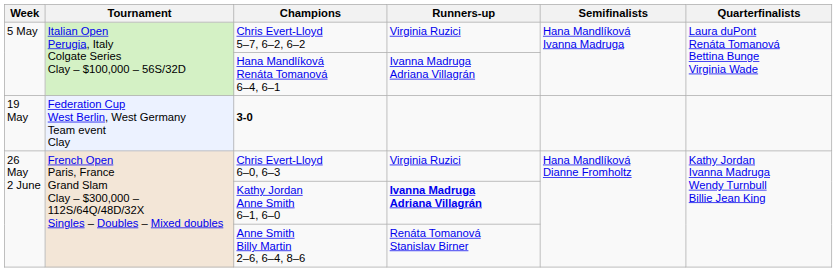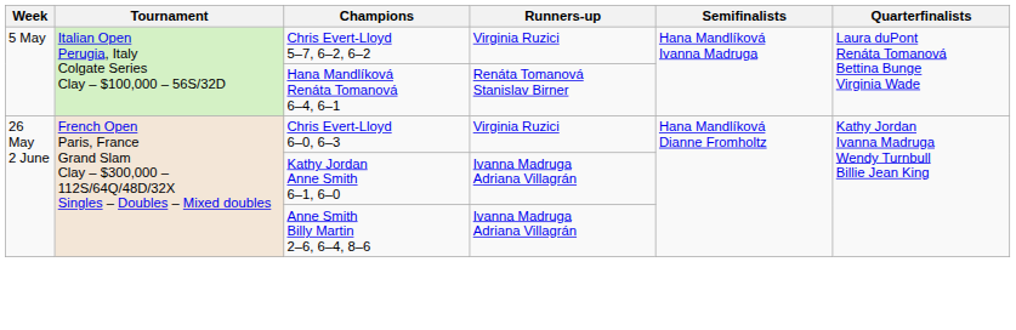 <table class=wikitable style=font-size:95%>
 <tr>
 <th style="width:48px;">Week</th>
 <th style="width:248px;">Tournament</th>
 <th style="width:200px;">Champions</th>
 <th style="width:200px;">Runners-up</th>
 <th style="width:190px;">Semifinalists</th>
 <th style="width:190px;">Quarterfinalists</th>
 </tr>
 <tr valign="top">
 <td rowspan=2>5 May</td>
 <td rowspan=2 bgcolor=#D4F1C5><a href='#'>Italian Open</a><br> <a href='#'>Perugia</a>, Italy<br>Colgate Series<br>Clay – $100,000 – 56S/32D</td>
 <td> <a href='#'>Chris Evert-Lloyd</a><br>5–7, 6–2, 6–2</td>
 <td> <a href='#'>Virginia Ruzici</a></td>
 <td rowspan=2> <a href='#'>Hana Mandlíková</a><br> <a href='#'>Ivanna Madruga</a></td>
 <td rowspan=2> <a href='#'>Laura duPont</a><br> <a href='#'>Renáta Tomanová</a><br>  <a href='#'>Bettina Bunge</a><br> <a href='#'>Virginia Wade</a></td>
 </tr>
 <tr valign="top">
 <td> <a href='#'>Hana Mandlíková</a><br> <a href='#'>Renáta Tomanová</a><br> 6–4, 6–1</td>
-<td> <a href='#'>Ivanna Madruga</a><br> <a href='#'>Adriana Villagrán</a></td>
-</tr>
-<tr valign=top>
-<td>19 May</td>
-<td style="background:#ECF2FF;"><a href='#'>Federation Cup</a><br> <a href='#'>West Berlin</a>, West Germany<br>Team event<br>Clay<br></td>
-<td><strong><br> 3-0</strong></td>
-<td> <br></td>
-<td> <br> <br></td>
-<td> <br> <br> <br></td>
+<td> <a href='#'>Renáta Tomanová</a><br>  <a href='#'>Stanislav Birner</a></td>
 </tr>
 <tr valign=top>
 <td rowspan=3>26 May<br>2 June</td>
 <td rowspan=3 style="background:#F3E6D7;"><a href='#'>French Open</a><br> Paris, France<br>Grand Slam<br>Clay – $300,000 – 112S/64Q/48D/32X <br><a href='#'>Singles</a> – <a href='#'>Doubles</a> – <a href='#'>Mixed doubles</a></td>
 <td> <a href='#'>Chris Evert-Lloyd</a><br>6–0, 6–3</td>
 <td> <a href='#'>Virginia Ruzici</a></td>
 <td rowspan=3> <a href='#'>Hana Mandlíková</a> <br> <a href='#'>Dianne Fromholtz</a></td>
 <td rowspan=3> <a href='#'>Kathy Jordan</a> <br> <a href='#'>Ivanna Madruga</a><br>  <a href='#'>Wendy Turnbull</a><br> <a href='#'>Billie Jean King</a></td>
 </tr>
 <tr valign="top">
 <td> <a href='#'>Kathy Jordan</a><br> <a href='#'>Anne Smith</a> <br>6–1, 6–0</td>
-<td><strong> <a href='#'>Ivanna Madruga</a><br> <a href='#'>Adriana Villagrán</a></strong></td>
+<td> <a href='#'>Ivanna Madruga</a><br> <a href='#'>Adriana Villagrán</a></td>
 </tr>
 <tr valign="top">
 <td> <a href='#'>Anne Smith</a><br> <a href='#'>Billy Martin</a> <br>2–6, 6–4, 8–6</td>
-<td> <a href='#'>Renáta Tomanová</a><br>  <a href='#'>Stanislav Birner</a></td>
+<td> <a href='#'>Ivanna Madruga</a><br> <a href='#'>Adriana Villagrán</a></td>
 </tr>
 </table>
